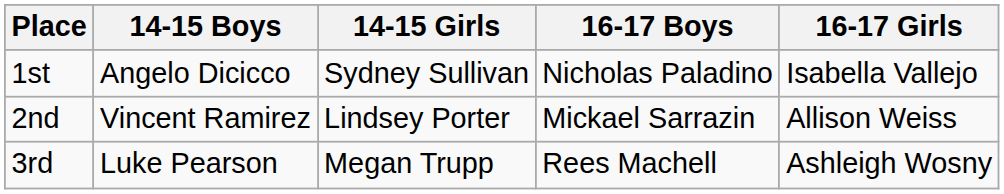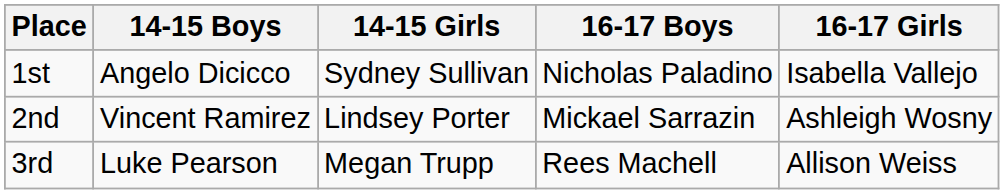 <table class="wikitable">
 <tr>
 <th>Place</th>
 <th>14-15 Boys</th>
 <th>14-15 Girls</th>
 <th>16-17 Boys</th>
 <th>16-17 Girls</th>
 </tr>
 <tr>
 <td>1st</td>
 <td>Angelo Dicicco</td>
 <td>Sydney Sullivan</td>
 <td>Nicholas Paladino</td>
 <td>Isabella Vallejo</td>
 </tr>
 <tr>
 <td>2nd</td>
 <td>Vincent Ramirez</td>
 <td>Lindsey Porter</td>
 <td>Mickael Sarrazin</td>
-<td>Allison Weiss</td>
+<td>Ashleigh Wosny</td>
 </tr>
 <tr>
 <td>3rd</td>
 <td>Luke Pearson</td>
 <td>Megan Trupp</td>
 <td>Rees Machell</td>
-<td>Ashleigh Wosny</td>
+<td>Allison Weiss</td>
 </tr>
 </table>
